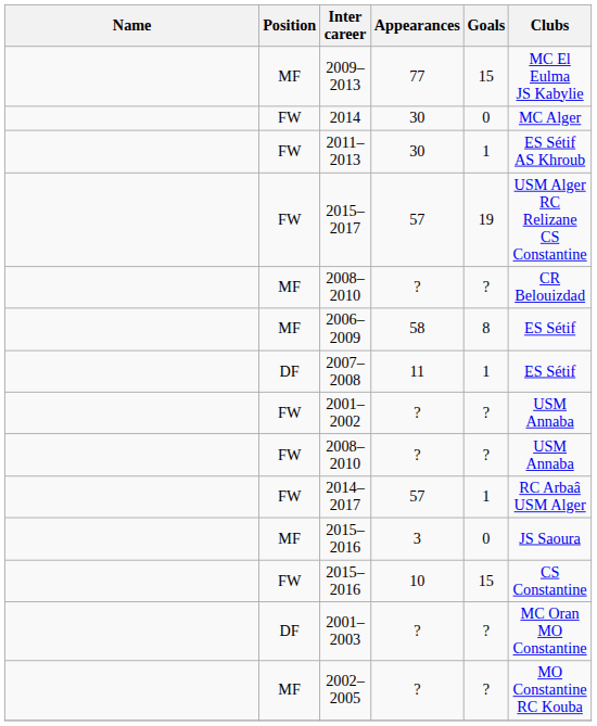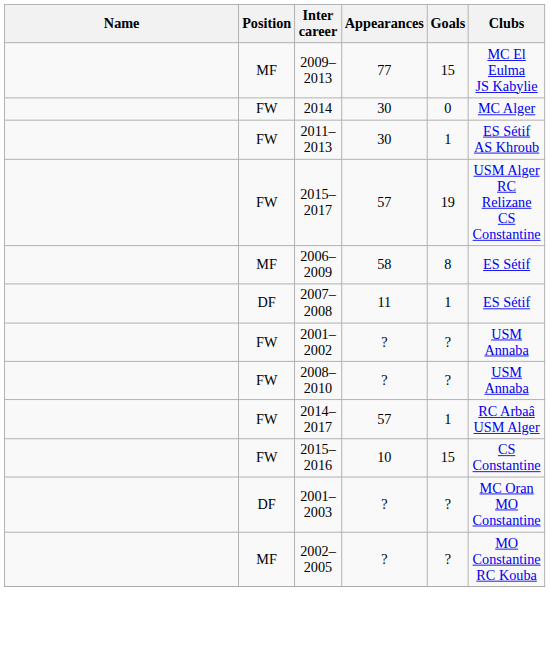 <table class="wikitable sortable" style="text-align: center;">
 <tr>
 <th style="width:16em">Name</th>
 <th>Position</th>
 <th>Inter career</th>
 <th>Appearances</th>
 <th>Goals</th>
 <th>Clubs</th>
 </tr>
 <tr>
 <td align="left"></td>
 <td>MF</td>
 <td>2009–2013</td>
 <td>77</td>
 <td>15</td>
 <td><a href='#'>MC El Eulma</a><br><a href='#'>JS Kabylie</a></td>
 </tr>
 <tr>
 <td align="left"></td>
 <td>FW</td>
 <td>2014</td>
 <td>30</td>
 <td>0</td>
 <td><a href='#'>MC Alger</a></td>
 </tr>
 <tr>
 <td align="left"></td>
 <td>FW</td>
 <td>2011–2013</td>
 <td>30</td>
 <td>1</td>
 <td><a href='#'>ES Sétif</a><br><a href='#'>AS Khroub</a></td>
 </tr>
 <tr>
 <td align="left"></td>
 <td>FW</td>
 <td>2015–2017</td>
 <td>57</td>
 <td>19</td>
 <td><a href='#'>USM Alger</a><br><a href='#'>RC Relizane</a><br><a href='#'>CS Constantine</a></td>
 </tr>
 <tr>
 <td align="left"></td>
 <td>MF</td>
-<td>2008–2010</td>
-<td>?</td>
-<td>?</td>
-<td><a href='#'>CR Belouizdad</a></td>
-</tr>
-<tr>
-<td align="left"></td>
-<td>MF</td>
 <td>2006–2009</td>
 <td>58</td>
 <td>8</td>
 <td><a href='#'>ES Sétif</a></td>
 </tr>
 <tr>
 <td align="left"></td>
 <td>DF</td>
 <td>2007–2008</td>
 <td>11</td>
 <td>1</td>
 <td><a href='#'>ES Sétif</a></td>
 </tr>
 <tr>
 <td align="left"></td>
 <td>FW</td>
 <td>2001–2002</td>
 <td>?</td>
 <td>?</td>
 <td><a href='#'>USM Annaba</a></td>
 </tr>
 <tr>
 <td align="left"></td>
 <td>FW</td>
 <td>2008–2010</td>
 <td>?</td>
 <td>?</td>
 <td><a href='#'>USM Annaba</a></td>
 </tr>
 <tr>
 <td align="left"></td>
 <td>FW</td>
 <td>2014–2017</td>
 <td>57</td>
 <td>1</td>
 <td><a href='#'>RC Arbaâ</a><br><a href='#'>USM Alger</a></td>
 </tr>
 <tr>
 <td align="left"></td>
-<td>MF</td>
-<td>2015–2016</td>
-<td>3</td>
-<td>0</td>
-<td><a href='#'>JS Saoura</a></td>
-</tr>
-<tr>
-<td align="left"></td>
 <td>FW</td>
 <td>2015–2016</td>
 <td>10</td>
 <td>15</td>
 <td><a href='#'>CS Constantine</a></td>
 </tr>
 <tr>
 <td align="left"></td>
 <td>DF</td>
 <td>2001–2003</td>
 <td>?</td>
 <td>?</td>
 <td><a href='#'>MC Oran</a><br><a href='#'>MO Constantine</a></td>
 </tr>
 <tr>
 <td align="left"></td>
 <td>MF</td>
 <td>2002–2005</td>
 <td>?</td>
 <td>?</td>
 <td><a href='#'>MO Constantine</a><br><a href='#'>RC Kouba</a></td>
 </tr>
 <tr>
 </tr>
 </table>
